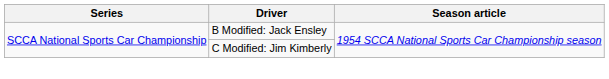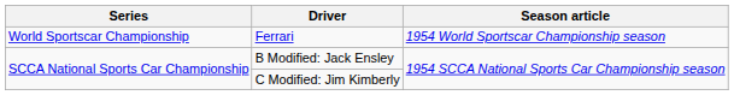 <table class="wikitable" style="font-size: 87%;">
 <tr>
 <th>Series</th>
 <th>Driver</th>
 <th>Season article</th>
+</tr>
+<tr>
+<td><a href='#'>World Sportscar Championship</a></td>
+<td> <a href='#'>Ferrari</a></td>
+<td><em><a href='#'>1954 World Sportscar Championship season</a></em></td>
 </tr>
 <tr>
 <td rowspan=3><a href='#'>SCCA National Sports Car Championship</a></td>
 <td>B Modified:  Jack Ensley</td>
 <td rowspan=3><em><a href='#'>1954 SCCA National Sports Car Championship season</a></em></td>
 </tr>
 <tr>
 <td>C Modified:  Jim Kimberly</td>
 </tr>
 </table>
